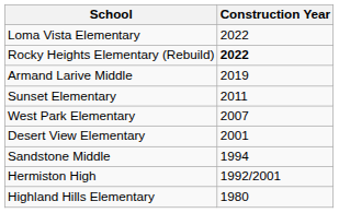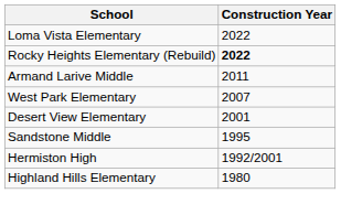 <table class="wikitable">
 <tr>
 <th>School</th>
 <th>Construction Year</th>
 </tr>
 <tr>
 <td>Loma Vista Elementary</td>
 <td>2022</td>
 </tr>
 <tr>
 <td>Rocky Heights Elementary (Rebuild)</td>
 <td><strong>2022</strong></td>
 </tr>
 <tr>
 <td>Armand Larive Middle</td>
-<td>2019</td>
-</tr>
-<tr>
-<td>Sunset Elementary</td>
 <td>2011</td>
 </tr>
 <tr>
 <td>West Park Elementary</td>
 <td>2007</td>
 </tr>
 <tr>
 <td>Desert View Elementary</td>
 <td>2001</td>
 </tr>
 <tr>
 <td>Sandstone Middle</td>
-<td>1994</td>
+<td>1995</td>
 </tr>
 <tr>
 <td>Hermiston High</td>
 <td>1992/2001</td>
 </tr>
 <tr>
 <td>Highland Hills Elementary</td>
 <td>1980</td>
 </tr>
 </table>
